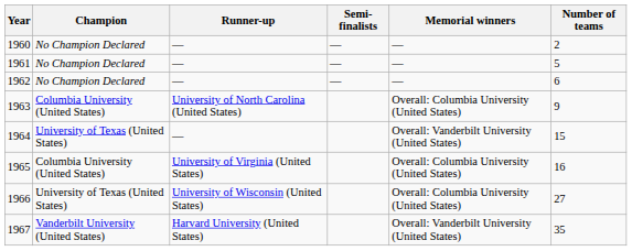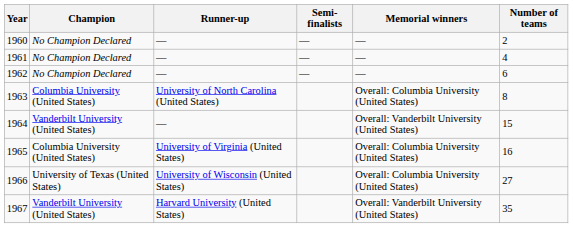 <table class="wikitable">
 <tr>
 <th>Year</th>
 <th>Champion</th>
 <th>Runner-up</th>
 <th>Semi-finalists</th>
 <th>Memorial winners</th>
 <th>Number of teams</th>
 </tr>
 <tr>
 <td>1960</td>
 <td><em>No Champion Declared</em></td>
 <td>—</td>
 <td>—</td>
 <td>—</td>
 <td>2</td>
 </tr>
 <tr>
 <td>1961</td>
 <td><em>No Champion Declared</em></td>
 <td>—</td>
 <td>—</td>
 <td>—</td>
-<td>5</td>
+<td>4</td>
 </tr>
 <tr>
 <td>1962</td>
 <td><em>No Champion Declared</em></td>
 <td>—</td>
 <td>—</td>
 <td>—</td>
 <td>6</td>
 </tr>
 <tr>
 <td>1963</td>
 <td><a href='#'>Columbia University</a> (United States)</td>
 <td><a href='#'>University of North Carolina</a> (United States)</td>
 <td></td>
 <td>Overall: Columbia University (United States)</td>
-<td>9</td>
+<td>8</td>
 </tr>
 <tr>
 <td>1964</td>
-<td><a href='#'>University of Texas</a> (United States)</td>
+<td><a href='#'>Vanderbilt University</a> (United States)</td>
 <td>—</td>
 <td></td>
 <td>Overall: Vanderbilt University (United States)</td>
 <td>15</td>
 </tr>
 <tr>
 <td>1965</td>
 <td>Columbia University (United States)</td>
 <td><a href='#'>University of Virginia</a> (United States)</td>
 <td></td>
 <td>Overall: Columbia University (United States)</td>
 <td>16</td>
 </tr>
 <tr>
 <td>1966</td>
 <td>University of Texas (United States)</td>
 <td><a href='#'>University of Wisconsin</a> (United States)</td>
 <td></td>
 <td>Overall: Columbia University (United States)</td>
 <td>27</td>
 </tr>
 <tr>
 <td>1967</td>
 <td><a href='#'>Vanderbilt University</a> (United States)</td>
 <td><a href='#'>Harvard University</a> (United States)</td>
 <td></td>
 <td>Overall: Vanderbilt University (United States)</td>
 <td>35</td>
 </tr>
 </table>
